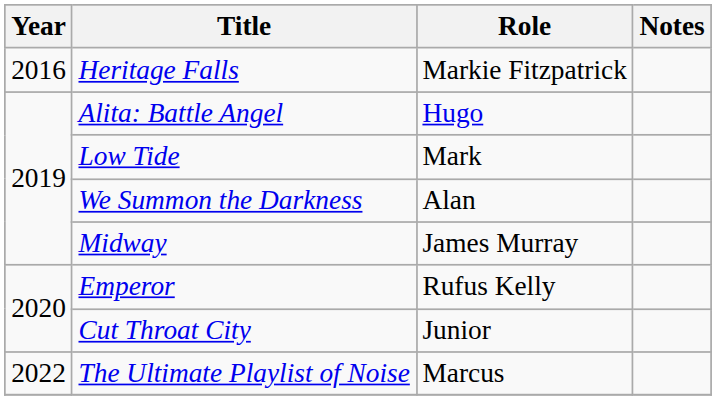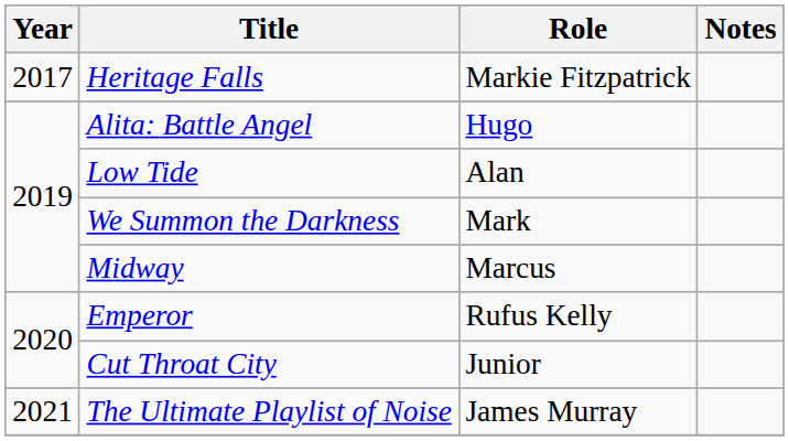 <table class="wikitable">
 <tr>
 <th>Year</th>
 <th>Title</th>
 <th>Role</th>
 <th>Notes</th>
 </tr>
 <tr>
-<td>2016</td>
+<td>2017</td>
 <td><em><a href='#'>Heritage Falls</a></em></td>
 <td>Markie Fitzpatrick</td>
 <td></td>
 </tr>
 <tr>
 <td rowspan="4">2019</td>
 <td><em><a href='#'>Alita: Battle Angel</a></em></td>
 <td><a href='#'>Hugo</a></td>
 <td></td>
 </tr>
 <tr>
 <td><em><a href='#'>Low Tide</a></em></td>
+<td>Alan</td>
+<td></td>
+</tr>
+<tr>
+<td><em><a href='#'>We Summon the Darkness</a></em></td>
 <td>Mark</td>
 <td></td>
 </tr>
 <tr>
-<td><em><a href='#'>We Summon the Darkness</a></em></td>
-<td>Alan</td>
-<td></td>
-</tr>
-<tr>
 <td><em><a href='#'>Midway</a></em></td>
-<td>James Murray</td>
+<td>Marcus</td>
 <td></td>
 </tr>
 <tr>
 <td rowspan="2">2020</td>
 <td><em><a href='#'>Emperor</a></em></td>
 <td>Rufus Kelly</td>
 <td></td>
 </tr>
 <tr>
 <td><em><a href='#'>Cut Throat City</a></em></td>
 <td>Junior</td>
 <td></td>
 </tr>
 <tr>
-<td>2022</td>
+<td>2021</td>
 <td><em><a href='#'>The Ultimate Playlist of Noise</a></em></td>
-<td>Marcus</td>
+<td>James Murray</td>
 <td></td>
 </tr>
 <tr>
 </tr>
 </table>
